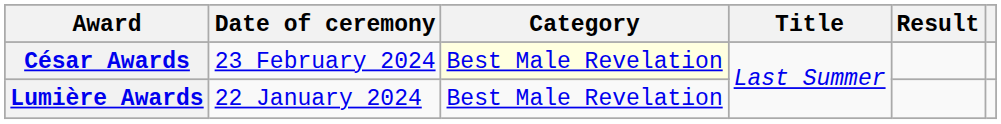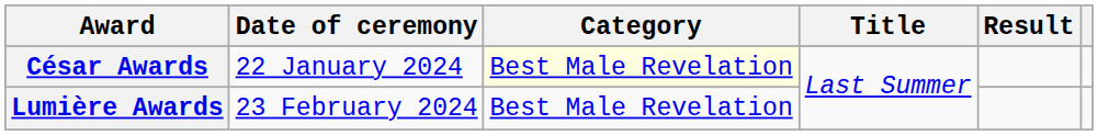 <table class="wikitable sortable plainrowheaders">
 <tr>
 <th scope="col">Award</th>
 <th scope="col">Date of ceremony</th>
 <th scope="col">Category</th>
 <th scope="col">Title</th>
 <th scope="col">Result</th>
 <th scope="col" class="unsortable"></th>
 </tr>
 <tr>
 <th scope="row"><a href='#'>César Awards</a></th>
-<td><a href='#'>23 February 2024</a></td>
+<td><a href='#'>22 January 2024</a></td>
 <td style="background: lightyellow;"><a href='#'>Best Male Revelation</a></td>
 <td rowspan="2"><em><a href='#'>Last Summer</a></em></td>
 <td></td>
 <td align="center"></td>
 </tr>
 <tr>
 <th scope="row"><a href='#'>Lumière Awards</a></th>
-<td><a href='#'>22 January 2024</a></td>
+<td><a href='#'>23 February 2024</a></td>
 <td><a href='#'>Best Male Revelation</a></td>
 <td></td>
 <td align="center"></td>
 </tr>
 </table>
